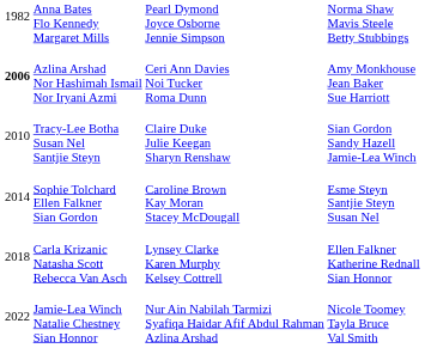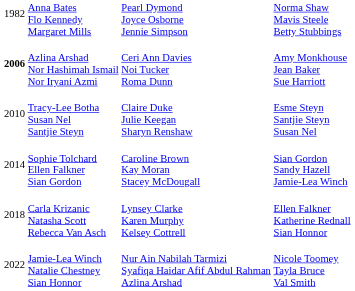 <table>
 <tr>
 <td>1982<br></td>
 <td><br><a href='#'>Anna Bates</a><br><a href='#'>Flo Kennedy</a><br><a href='#'>Margaret Mills</a></td>
 <td><br><a href='#'>Pearl Dymond</a><br><a href='#'>Joyce Osborne</a><br><a href='#'>Jennie Simpson</a></td>
 <td><br><a href='#'>Norma Shaw</a><br><a href='#'>Mavis Steele</a><br><a href='#'>Betty Stubbings</a></td>
 </tr>
 <tr>
 <td><strong>2006<br></strong></td>
 <td><br><a href='#'>Azlina Arshad</a><br><a href='#'>Nor Hashimah Ismail</a><br><a href='#'>Nor Iryani Azmi</a></td>
 <td><br><a href='#'>Ceri Ann Davies</a><br><a href='#'>Noi Tucker</a><br><a href='#'>Roma Dunn</a></td>
 <td><br><a href='#'>Amy Monkhouse</a><br><a href='#'>Jean Baker</a><br><a href='#'>Sue Harriott</a></td>
 </tr>
 <tr>
 <td>2010<br></td>
 <td><br><a href='#'>Tracy-Lee Botha</a><br><a href='#'>Susan Nel</a><br><a href='#'>Santjie Steyn</a></td>
 <td><br><a href='#'>Claire Duke</a><br><a href='#'>Julie Keegan</a><br><a href='#'>Sharyn Renshaw</a></td>
-<td><br><a href='#'>Sian Gordon</a><br><a href='#'>Sandy Hazell</a><br><a href='#'>Jamie-Lea Winch</a></td>
+<td><br><a href='#'>Esme Steyn</a><br><a href='#'>Santjie Steyn</a><br><a href='#'>Susan Nel</a></td>
 </tr>
 <tr>
 <td>2014<br></td>
 <td><br><a href='#'>Sophie Tolchard</a><br><a href='#'>Ellen Falkner</a><br><a href='#'>Sian Gordon</a></td>
 <td><br><a href='#'>Caroline Brown</a><br><a href='#'>Kay Moran</a><br><a href='#'>Stacey McDougall</a></td>
-<td><br><a href='#'>Esme Steyn</a><br><a href='#'>Santjie Steyn</a><br><a href='#'>Susan Nel</a></td>
+<td><br><a href='#'>Sian Gordon</a><br><a href='#'>Sandy Hazell</a><br><a href='#'>Jamie-Lea Winch</a></td>
 </tr>
 <tr>
 <td>2018<br></td>
 <td><br><a href='#'>Carla Krizanic</a><br><a href='#'>Natasha Scott</a><br><a href='#'>Rebecca Van Asch</a></td>
 <td><br><a href='#'>Lynsey Clarke</a><br><a href='#'>Karen Murphy</a><br><a href='#'>Kelsey Cottrell</a></td>
 <td><br><a href='#'>Ellen Falkner</a><br><a href='#'>Katherine Rednall</a><br><a href='#'>Sian Honnor</a></td>
 </tr>
 <tr>
 <td>2022<br></td>
 <td><br><a href='#'>Jamie-Lea Winch</a><br><a href='#'>Natalie Chestney</a><br><a href='#'>Sian Honnor</a></td>
 <td><br><a href='#'>Nur Ain Nabilah Tarmizi</a><br><a href='#'>Syafiqa Haidar Afif Abdul Rahman</a><br><a href='#'>Azlina Arshad</a></td>
 <td><br><a href='#'>Nicole Toomey</a><br><a href='#'>Tayla Bruce</a><br><a href='#'>Val Smith</a></td>
 </tr>
 </table>
